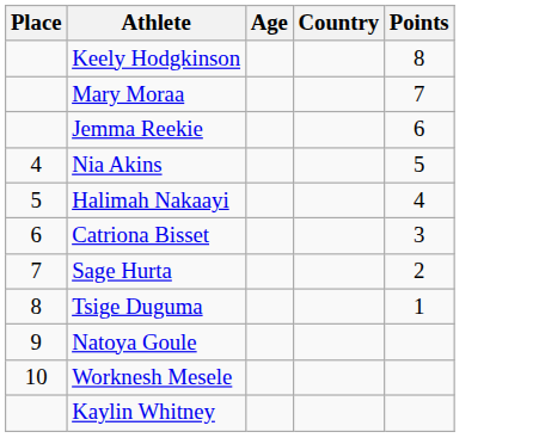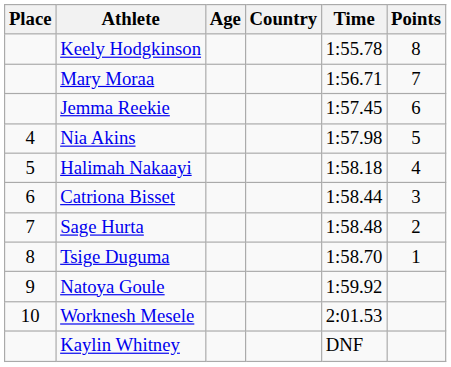 <table class="wikitable mw-datatable sortable">
 <tr>
 <th>Place</th>
 <th>Athlete</th>
 <th>Age</th>
 <th>Country</th>
+<th>Time</th>
 <th>Points</th>
 </tr>
 <tr>
 <td align=center></td>
 <td><a href='#'>Keely Hodgkinson</a></td>
 <td></td>
 <td></td>
+<td>1:55.78</td>
 <td align=center>8</td>
 </tr>
 <tr>
 <td align=center></td>
 <td><a href='#'>Mary Moraa</a></td>
 <td></td>
 <td></td>
+<td>1:56.71</td>
 <td align=center>7</td>
 </tr>
 <tr>
 <td align=center></td>
 <td><a href='#'>Jemma Reekie</a></td>
 <td></td>
 <td></td>
+<td>1:57.45</td>
 <td align=center>6</td>
 </tr>
 <tr>
 <td align=center>4</td>
 <td><a href='#'>Nia Akins</a></td>
 <td></td>
 <td></td>
+<td>1:57.98</td>
 <td align=center>5</td>
 </tr>
 <tr>
 <td align=center>5</td>
 <td><a href='#'>Halimah Nakaayi</a></td>
 <td></td>
 <td></td>
+<td>1:58.18</td>
 <td align=center>4</td>
 </tr>
 <tr>
 <td align=center>6</td>
 <td><a href='#'>Catriona Bisset</a></td>
 <td></td>
 <td></td>
+<td>1:58.44</td>
 <td align=center>3</td>
 </tr>
 <tr>
 <td align=center>7</td>
 <td><a href='#'>Sage Hurta</a></td>
 <td></td>
 <td></td>
+<td>1:58.48</td>
 <td align=center>2</td>
 </tr>
 <tr>
 <td align=center>8</td>
 <td><a href='#'>Tsige Duguma</a></td>
 <td></td>
 <td></td>
+<td>1:58.70</td>
 <td align=center>1</td>
 </tr>
 <tr>
 <td align=center>9</td>
 <td><a href='#'>Natoya Goule</a></td>
 <td></td>
 <td></td>
+<td>1:59.92</td>
 <td align=center></td>
 </tr>
 <tr>
 <td align=center>10</td>
 <td><a href='#'>Worknesh Mesele</a></td>
 <td></td>
 <td></td>
+<td>2:01.53</td>
 <td align=center></td>
 </tr>
 <tr>
 <td align=center></td>
 <td><a href='#'>Kaylin Whitney</a></td>
 <td></td>
 <td></td>
+<td>DNF</td>
 <td align=center></td>
 </tr>
 </table>
